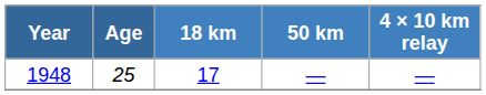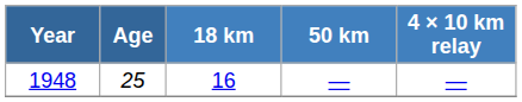 <table class="wikitable" style="font-size:95%; text-align:center; border:grey solid 1px; border-collapse:collapse; background:#ffffff;">
 <tr>
 <th style="background-color:#369; color:white; width:60px;"> Year </th>
 <th style="background-color:#369; color:white; width:40px;"> Age </th>
 <th style="background-color:#4180be; color:white; width:75px;"> 18 km </th>
 <th style="background-color:#4180be; color:white; width:75px;"> 50 km </th>
 <th style="background-color:#4180be; color:white; width:75px;"> 4 × 10 km <br> relay </th>
 </tr>
 <tr>
 <td><a href='#'>1948</a></td>
 <td><em>25</em></td>
-<td><a href='#'>17</a></td>
+<td><a href='#'>16</a></td>
 <td><a href='#'>—</a></td>
 <td><a href='#'>—</a></td>
 </tr>
 <tr>
 </tr>
 </table>
